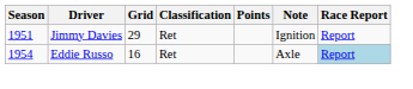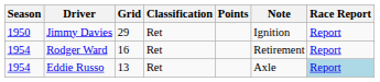 <table class="wikitable">
 <tr>
 <th>Season</th>
 <th>Driver</th>
 <th>Grid</th>
 <th>Classification</th>
 <th>Points</th>
 <th>Note</th>
 <th>Race Report</th>
 </tr>
 <tr>
-<td><a href='#'>1951</a></td>
+<td><a href='#'>1950</a></td>
 <td><a href='#'>Jimmy Davies</a></td>
 <td>29</td>
 <td>Ret</td>
 <td> </td>
 <td>Ignition</td>
 <td><a href='#'>Report</a></td>
 </tr>
 <tr>
 <td><a href='#'>1954</a></td>
+<td><a href='#'>Rodger Ward</a></td>
+<td>16</td>
+<td>Ret</td>
+<td> </td>
+<td>Retirement</td>
+<td><a href='#'>Report</a></td>
+</tr>
+<tr>
+<td><a href='#'>1954</a></td>
 <td><a href='#'>Eddie Russo</a></td>
-<td>16</td>
+<td>13</td>
 <td>Ret</td>
 <td> </td>
 <td>Axle</td>
 <td style="background: lightblue;"><a href='#'>Report</a></td>
 </tr>
 </table>
